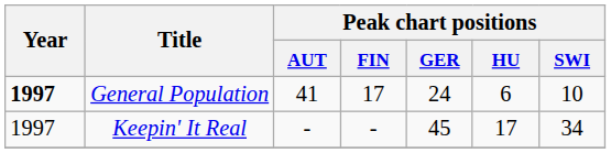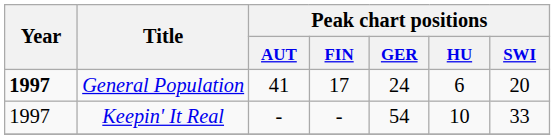 <table class="wikitable">
 <tr>
 <th width="50" rowspan="2"><strong>Year</strong></th>
 <th rowspan="2">Title</th>
 <th colspan="5"><strong>Peak chart positions</strong></th>
 </tr>
 <tr>
 <th width="40"><small><a href='#'>AUT</a></small></th>
 <th width="40"><small><a href='#'>FIN</a></small></th>
 <th width="40"><small><a href='#'>GER</a></small></th>
 <th width="40"><small><a href='#'>HU</a></small></th>
 <th width="40"><small><a href='#'>SWI</a></small></th>
 </tr>
 <tr>
 <td><strong>1997</strong></td>
 <td align="center"><em><a href='#'>General Population</a></em></td>
 <td align="center">41</td>
 <td align="center">17</td>
 <td align="center">24</td>
 <td align="center">6</td>
-<td align="center">10</td>
+<td align="center">20</td>
 </tr>
 <tr>
 <td>1997</td>
 <td align="center"><em><a href='#'>Keepin' It Real</a></em></td>
 <td align="center">-</td>
 <td align="center">-</td>
-<td align="center">45</td>
-<td align="center">17</td>
-<td align="center">34</td>
+<td align="center">54</td>
+<td align="center">10</td>
+<td align="center">33</td>
 </tr>
 <tr>
 </tr>
 </table>
